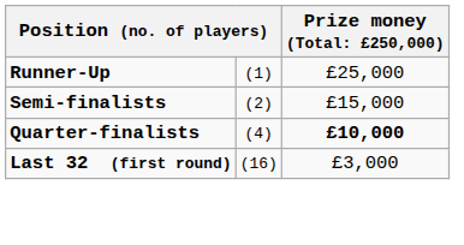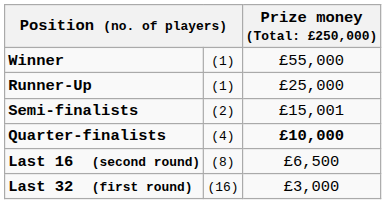 <table class="wikitable">
 <tr>
 <th colspan=2>Position <small>(no. of players)</small></th>
 <th>Prize money<br><small>(Total: £250,000)</small></th>
+</tr>
+<tr>
+<td><strong>Winner</strong></td>
+<td align=center><small>(1)</small></td>
+<td align=center>£55,000</td>
 </tr>
 <tr>
 <td><strong>Runner-Up</strong></td>
 <td align=center><small>(1)</small></td>
 <td align=center>£25,000</td>
 </tr>
 <tr>
 <td><strong>Semi-finalists</strong></td>
 <td align=center><small>(2)</small></td>
-<td align=center>£15,000</td>
+<td align=center>£15,001</td>
 </tr>
 <tr>
 <td><strong>Quarter-finalists</strong></td>
 <td align=center><small>(4)</small></td>
 <td align=center><strong>£10,000</strong></td>
 </tr>
 <tr>
+<td><strong>Last 16  <small>(second round)</small></strong></td>
+<td align=center><small>(8)</small></td>
+<td align=center>£6,500</td>
+</tr>
+<tr>
 <td><strong>Last 32  <small>(first round)</small></strong></td>
 <td align=center><small>(16)</small></td>
 <td align=center>£3,000</td>
 </tr>
 </table>
